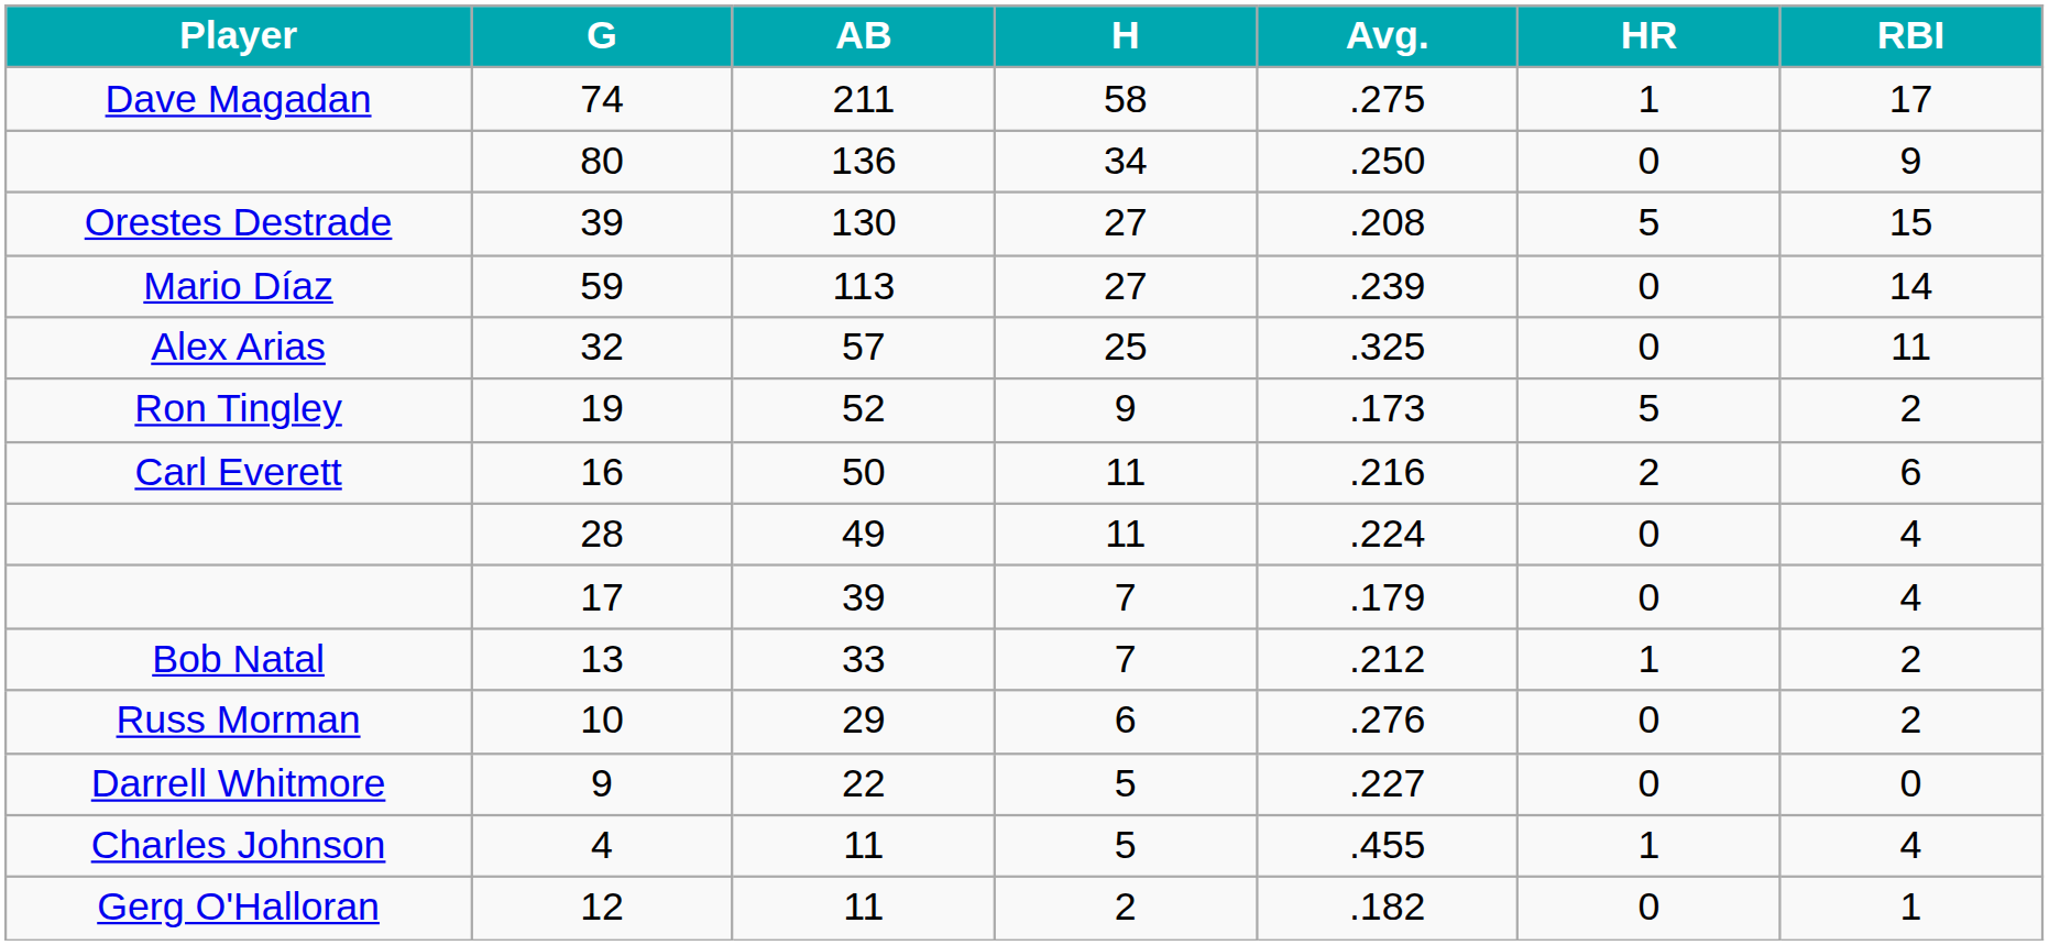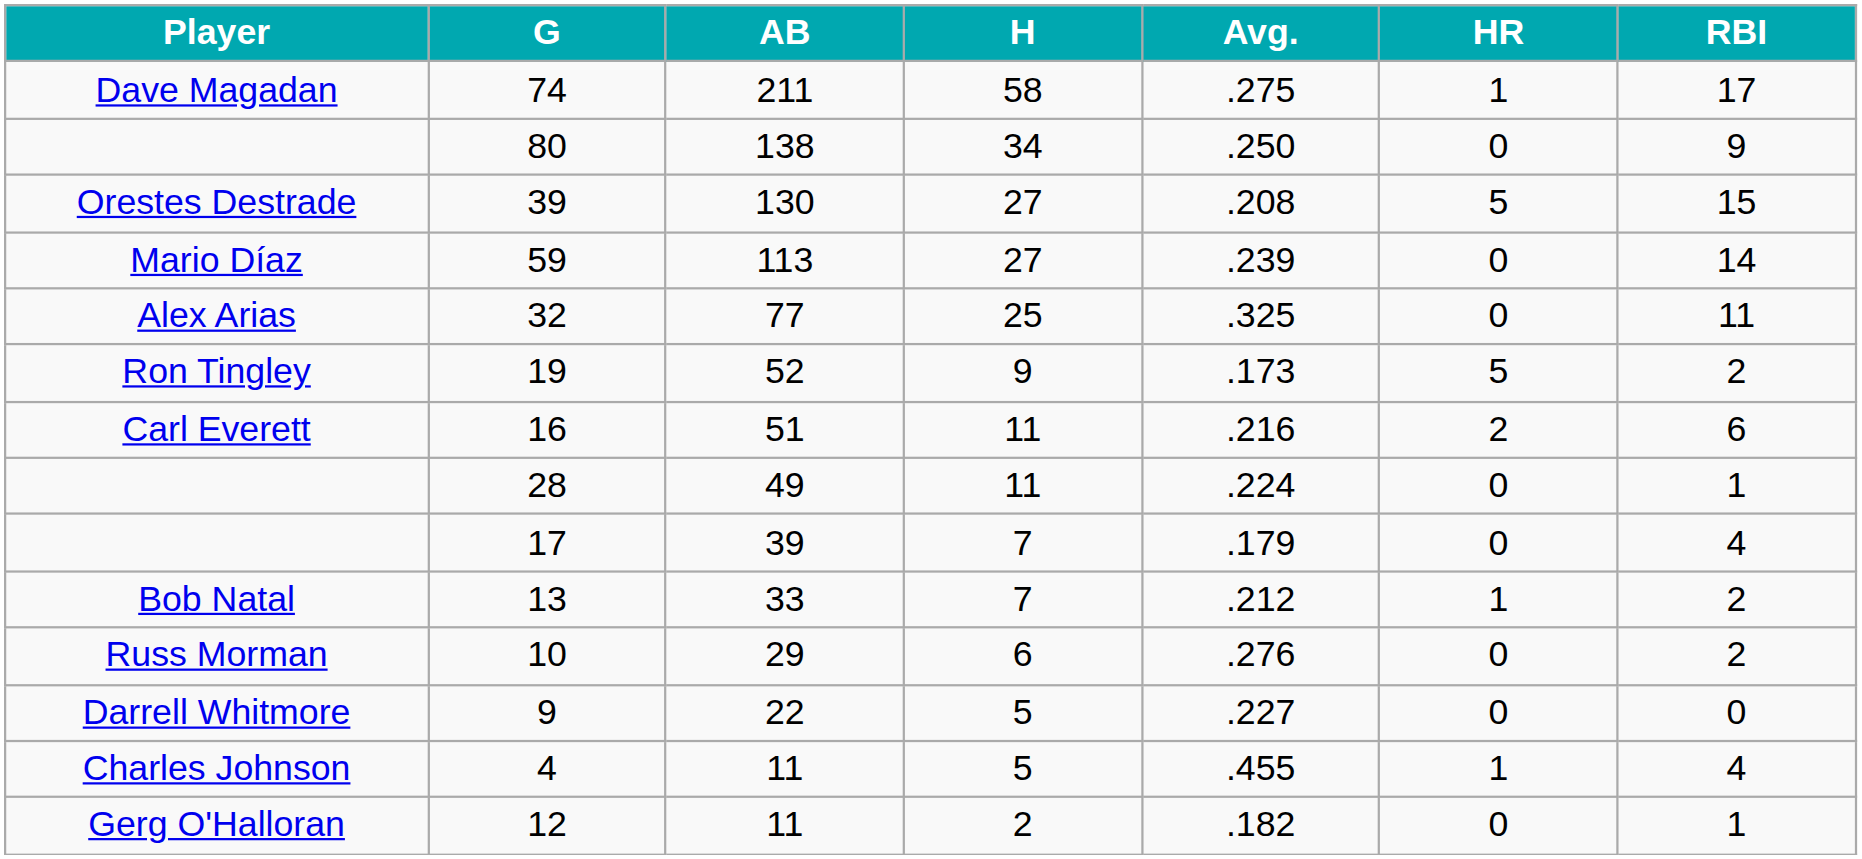 <table class="wikitable sortable">
 <tr>
 <th style=" background:#00a8b0; color:white" width="16%">Player</th>
 <th style=" background:#00a8b0; color:white;" width="9%">G</th>
 <th style=" background:#00a8b0; color:white;" width="9%">AB</th>
 <th style=" background:#00a8b0; color:white;" width="9%">H</th>
 <th style=" background:#00a8b0; color:white;" width="9%">Avg.</th>
 <th style=" background:#00a8b0; color:white;" width="9%">HR</th>
 <th style=" background:#00a8b0; color:white;" width="9%">RBI</th>
 </tr>
 <tr align="center">
 <td><a href='#'>Dave Magadan</a></td>
 <td>74</td>
 <td>211</td>
 <td>58</td>
 <td>.275</td>
 <td>1</td>
 <td>17</td>
 </tr>
 <tr align=center>
 <td></td>
 <td>80</td>
-<td>136</td>
+<td>138</td>
 <td>34</td>
 <td>.250</td>
 <td>0</td>
 <td>9</td>
 </tr>
 <tr align="center">
 <td><a href='#'>Orestes Destrade</a></td>
 <td>39</td>
 <td>130</td>
 <td>27</td>
 <td>.208</td>
 <td>5</td>
 <td>15</td>
 </tr>
 <tr align=center>
 <td><a href='#'>Mario Díaz</a></td>
 <td>59</td>
 <td>113</td>
 <td>27</td>
 <td>.239</td>
 <td>0</td>
 <td>14</td>
 </tr>
 <tr align=center>
 <td><a href='#'>Alex Arias</a></td>
 <td>32</td>
-<td>57</td>
+<td>77</td>
 <td>25</td>
 <td>.325</td>
 <td>0</td>
 <td>11</td>
 </tr>
 <tr align=center>
 <td><a href='#'>Ron Tingley</a></td>
 <td>19</td>
 <td>52</td>
 <td>9</td>
 <td>.173</td>
 <td>5</td>
 <td>2</td>
 </tr>
 <tr align=center>
 <td><a href='#'>Carl Everett</a></td>
 <td>16</td>
-<td>50</td>
+<td>51</td>
 <td>11</td>
 <td>.216</td>
 <td>2</td>
 <td>6</td>
 </tr>
 <tr align=center>
 <td></td>
 <td>28</td>
 <td>49</td>
 <td>11</td>
 <td>.224</td>
 <td>0</td>
-<td>4</td>
+<td>1</td>
 </tr>
 <tr align="center">
 <td></td>
 <td>17</td>
 <td>39</td>
 <td>7</td>
 <td>.179</td>
 <td>0</td>
 <td>4</td>
 </tr>
 <tr align="center">
 <td><a href='#'>Bob Natal</a></td>
 <td>13</td>
 <td>33</td>
 <td>7</td>
 <td>.212</td>
 <td>1</td>
 <td>2</td>
 </tr>
 <tr align=center>
 <td><a href='#'>Russ Morman</a></td>
 <td>10</td>
 <td>29</td>
 <td>6</td>
 <td>.276</td>
 <td>0</td>
 <td>2</td>
 </tr>
 <tr align=center>
 <td><a href='#'>Darrell Whitmore</a></td>
 <td>9</td>
 <td>22</td>
 <td>5</td>
 <td>.227</td>
 <td>0</td>
 <td>0</td>
 </tr>
 <tr align=center>
 <td><a href='#'>Charles Johnson</a></td>
 <td>4</td>
 <td>11</td>
 <td>5</td>
 <td>.455</td>
 <td>1</td>
 <td>4</td>
 </tr>
 <tr align=center>
 <td><a href='#'>Gerg O'Halloran</a></td>
 <td>12</td>
 <td>11</td>
 <td>2</td>
 <td>.182</td>
 <td>0</td>
 <td>1</td>
 </tr>
 </table>
